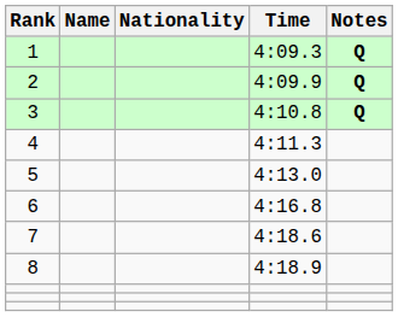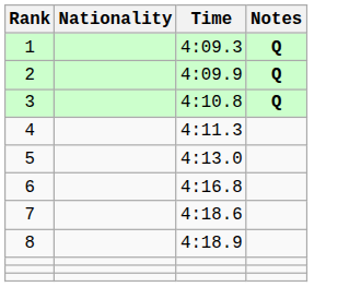 <table class="wikitable sortable" style="text-align:center">
 <tr>
 <th>Rank</th>
-<th>Name</th>
 <th>Nationality</th>
 <th>Time</th>
 <th>Notes</th>
 </tr>
 <tr bgcolor=ccffcc>
 <td>1</td>
 <td align=left></td>
-<td align=left></td>
 <td>4:09.3</td>
 <td><strong>Q</strong></td>
 </tr>
 <tr bgcolor=ccffcc>
 <td>2</td>
-<td align=left></td>
 <td align=left></td>
 <td>4:09.9</td>
 <td><strong>Q</strong></td>
 </tr>
 <tr bgcolor=ccffcc>
 <td>3</td>
 <td align=left></td>
-<td align=left></td>
 <td>4:10.8</td>
 <td><strong>Q</strong></td>
 </tr>
 <tr>
 <td>4</td>
-<td align=left></td>
 <td align=left></td>
 <td>4:11.3</td>
 <td></td>
 </tr>
 <tr>
 <td>5</td>
 <td align=left></td>
-<td align=left></td>
 <td>4:13.0</td>
 <td></td>
 </tr>
 <tr>
 <td>6</td>
-<td align=left></td>
 <td align=left></td>
 <td>4:16.8</td>
 <td></td>
 </tr>
 <tr>
 <td>7</td>
 <td align=left></td>
-<td align=left></td>
 <td>4:18.6</td>
 <td></td>
 </tr>
 <tr>
 <td>8</td>
-<td align=left></td>
 <td align=left></td>
 <td>4:18.9</td>
 <td></td>
 </tr>
 <tr>
 <td></td>
 <td align=left></td>
+<td></td>
+<td></td>
+</tr>
+<tr>
+<td></td>
 <td align=left></td>
 <td></td>
 <td></td>
 </tr>
 <tr>
 <td></td>
 <td align=left></td>
-<td align=left></td>
-<td></td>
-<td></td>
-</tr>
-<tr>
-<td></td>
-<td align=left></td>
-<td align=left></td>
 <td></td>
 <td></td>
 </tr>
 </table>
